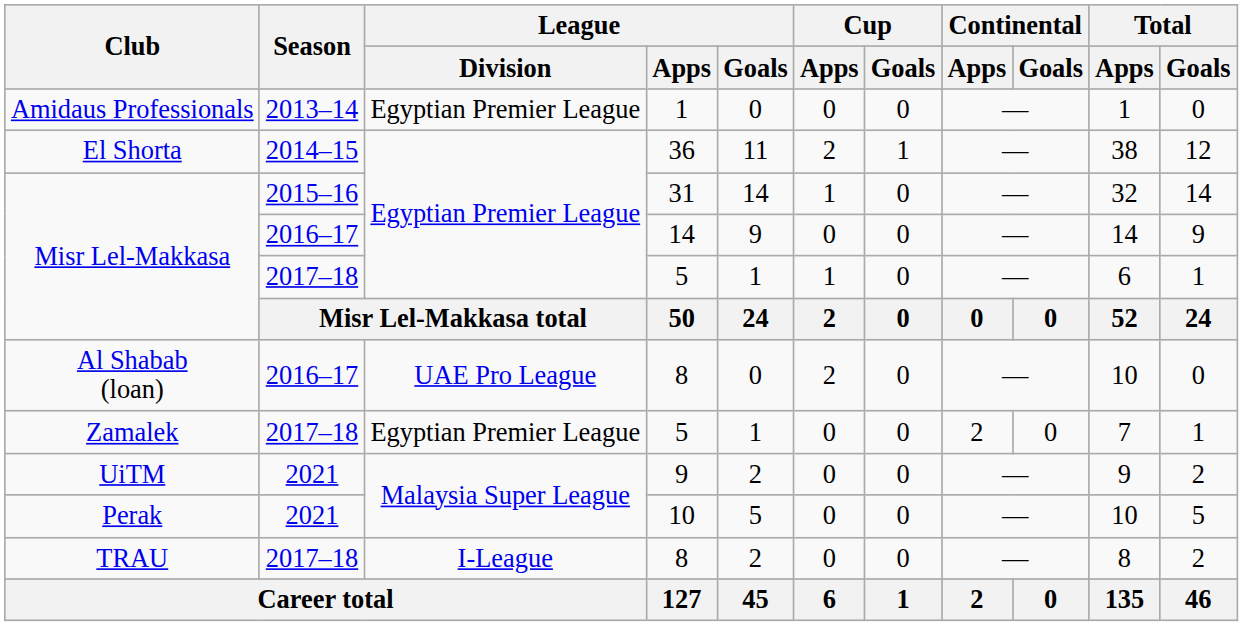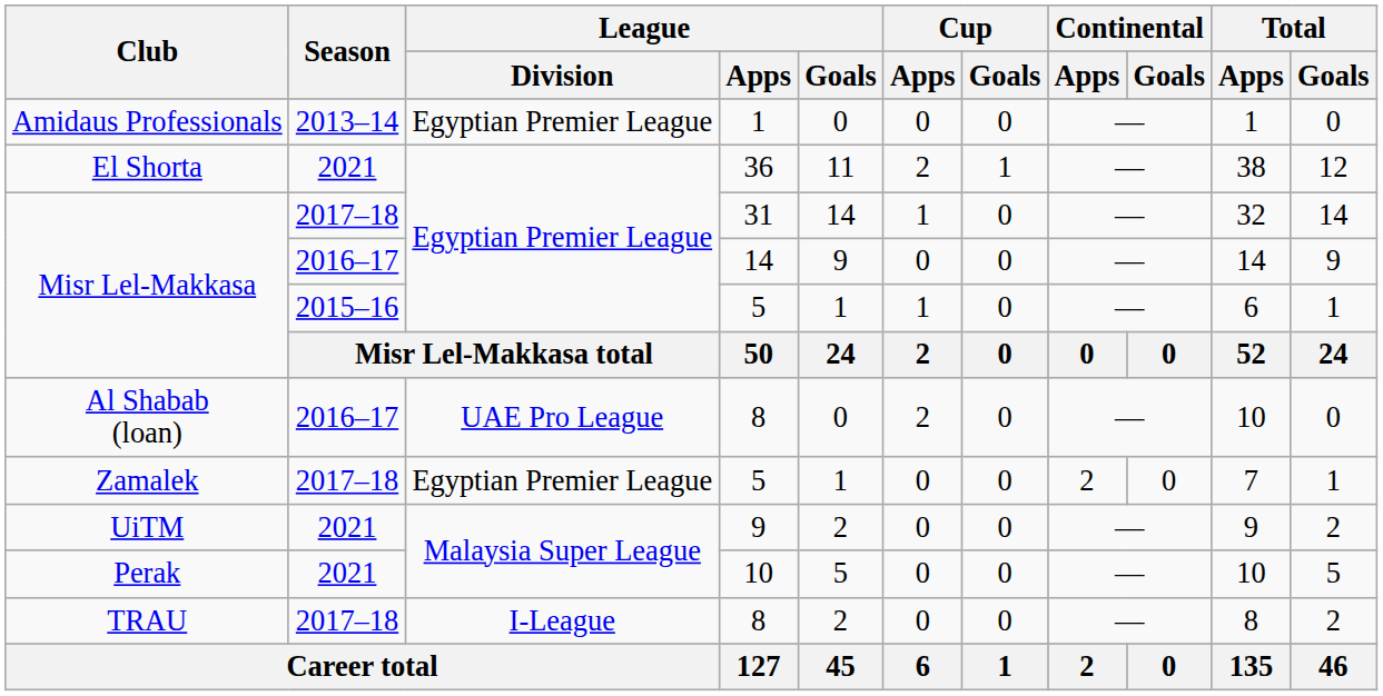 <table class="wikitable" style="text-align:center">
 <tr>
 <th rowspan="2">Club</th>
 <th rowspan="2">Season</th>
 <th colspan="3">League</th>
 <th colspan="2">Cup</th>
 <th colspan="2">Continental</th>
 <th colspan="2">Total</th>
 </tr>
 <tr>
 <th>Division</th>
 <th>Apps</th>
 <th>Goals</th>
 <th>Apps</th>
 <th>Goals</th>
 <th>Apps</th>
 <th>Goals</th>
 <th>Apps</th>
 <th>Goals</th>
 </tr>
 <tr>
 <td rowspan="1"><a href='#'>Amidaus Professionals</a></td>
 <td><a href='#'>2013–14</a></td>
 <td rowspan="1">Egyptian Premier League</td>
 <td>1</td>
 <td>0</td>
 <td>0</td>
 <td>0</td>
 <td colspan="2">—</td>
 <td>1</td>
 <td>0</td>
 </tr>
 <tr>
 <td rowspan="1"><a href='#'>El Shorta</a></td>
-<td><a href='#'>2014–15</a></td>
+<td><a href='#'>2021</a></td>
 <td rowspan="4"><a href='#'>Egyptian Premier League</a></td>
 <td>36</td>
 <td>11</td>
 <td>2</td>
 <td>1</td>
 <td colspan="2">—</td>
 <td>38</td>
 <td>12</td>
 </tr>
 <tr>
 <td rowspan="4"><a href='#'>Misr Lel-Makkasa</a></td>
-<td><a href='#'>2015–16</a></td>
+<td><a href='#'>2017–18</a></td>
 <td>31</td>
 <td>14</td>
 <td>1</td>
 <td>0</td>
 <td colspan="2">—</td>
 <td>32</td>
 <td>14</td>
 </tr>
 <tr>
 <td><a href='#'>2016–17</a></td>
 <td>14</td>
 <td>9</td>
 <td>0</td>
 <td>0</td>
 <td colspan="2">—</td>
 <td>14</td>
 <td>9</td>
 </tr>
 <tr>
-<td><a href='#'>2017–18</a></td>
+<td><a href='#'>2015–16</a></td>
 <td>5</td>
 <td>1</td>
 <td>1</td>
 <td>0</td>
 <td colspan="2">—</td>
 <td>6</td>
 <td>1</td>
 </tr>
 <tr>
 <th colspan="2">Misr Lel-Makkasa total</th>
 <th>50</th>
 <th>24</th>
 <th>2</th>
 <th>0</th>
 <th>0</th>
 <th>0</th>
 <th>52</th>
 <th>24</th>
 </tr>
 <tr>
 <td rowspan="1"><a href='#'>Al Shabab</a> <br>(loan)</td>
 <td><a href='#'>2016–17</a></td>
 <td rowspan="1"><a href='#'>UAE Pro League</a></td>
 <td>8</td>
 <td>0</td>
 <td>2</td>
 <td>0</td>
 <td colspan="2">—</td>
 <td>10</td>
 <td>0</td>
 </tr>
 <tr>
 <td rowspan="1"><a href='#'>Zamalek</a></td>
 <td><a href='#'>2017–18</a></td>
 <td rowspan="1">Egyptian Premier League</td>
 <td>5</td>
 <td>1</td>
 <td>0</td>
 <td>0</td>
 <td>2</td>
 <td>0</td>
 <td>7</td>
 <td>1</td>
 </tr>
 <tr>
 <td rowspan="1"><a href='#'>UiTM</a></td>
 <td><a href='#'>2021</a></td>
 <td rowspan="2"><a href='#'>Malaysia Super League</a></td>
 <td>9</td>
 <td>2</td>
 <td>0</td>
 <td>0</td>
 <td colspan="2">—</td>
 <td>9</td>
 <td>2</td>
 </tr>
 <tr>
 <td rowspan="1"><a href='#'>Perak</a></td>
 <td><a href='#'>2021</a></td>
 <td>10</td>
 <td>5</td>
 <td>0</td>
 <td>0</td>
 <td colspan="2">—</td>
 <td>10</td>
 <td>5</td>
 </tr>
 <tr>
 <td rowspan="1"><a href='#'>TRAU</a></td>
 <td><a href='#'>2017–18</a></td>
 <td rowspan="1"><a href='#'>I-League</a></td>
 <td>8</td>
 <td>2</td>
 <td>0</td>
 <td>0</td>
 <td colspan="2">—</td>
 <td>8</td>
 <td>2</td>
 </tr>
 <tr>
 <th colspan="3">Career total</th>
 <th>127</th>
 <th>45</th>
 <th>6</th>
 <th>1</th>
 <th>2</th>
 <th>0</th>
 <th>135</th>
 <th>46</th>
 </tr>
 </table>
